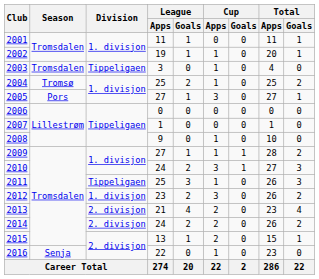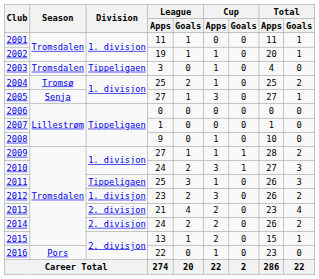 <table class="wikitable" style="text-align: center;">
 <tr>
 <th rowspan="2">Club</th>
 <th rowspan="2">Season</th>
 <th rowspan="2">Division</th>
 <th colspan="2">League</th>
 <th colspan="2">Cup</th>
 <th colspan="2">Total</th>
 </tr>
 <tr>
 <th>Apps</th>
 <th>Goals</th>
 <th>Apps</th>
 <th>Goals</th>
 <th>Apps</th>
 <th>Goals</th>
 </tr>
 <tr>
 <td><a href='#'>2001</a></td>
 <td rowspan="2" valign="center"><a href='#'>Tromsdalen</a></td>
 <td rowspan="2" valign="center"><a href='#'>1. divisjon</a></td>
 <td>11</td>
 <td>1</td>
 <td>0</td>
 <td>0</td>
 <td>11</td>
 <td>1</td>
 </tr>
 <tr>
 <td><a href='#'>2002</a></td>
 <td>19</td>
 <td>1</td>
 <td>1</td>
 <td>0</td>
 <td>20</td>
 <td>1</td>
 </tr>
 <tr>
 <td><a href='#'>2003</a></td>
 <td rowspan="1" valign="center"><a href='#'>Tromsdalen</a></td>
 <td rowspan="1" valign="center"><a href='#'>Tippeligaen</a></td>
 <td>3</td>
 <td>0</td>
 <td>1</td>
 <td>0</td>
 <td>4</td>
 <td>0</td>
 </tr>
 <tr>
 <td><a href='#'>2004</a></td>
 <td rowspan="1" valign="center"><a href='#'>Tromsø</a></td>
 <td rowspan="2" valign="center"><a href='#'>1. divisjon</a></td>
 <td>25</td>
 <td>2</td>
 <td>1</td>
 <td>0</td>
 <td>25</td>
 <td>2</td>
 </tr>
 <tr>
 <td><a href='#'>2005</a></td>
-<td rowspan="1" valign="center"><a href='#'>Pors</a></td>
+<td rowspan="1" valign="center"><a href='#'>Senja</a></td>
 <td>27</td>
 <td>1</td>
 <td>3</td>
 <td>0</td>
 <td>27</td>
 <td>1</td>
 </tr>
 <tr>
 <td><a href='#'>2006</a></td>
 <td rowspan="3" valign="center"><a href='#'>Lillestrøm</a></td>
 <td rowspan="3" valign="center"><a href='#'>Tippeligaen</a></td>
 <td>0</td>
 <td>0</td>
 <td>0</td>
 <td>0</td>
 <td>0</td>
 <td>0</td>
 </tr>
 <tr>
 <td><a href='#'>2007</a></td>
 <td>1</td>
 <td>0</td>
 <td>0</td>
 <td>0</td>
 <td>1</td>
 <td>0</td>
 </tr>
 <tr>
 <td><a href='#'>2008</a></td>
 <td>9</td>
 <td>0</td>
 <td>1</td>
 <td>0</td>
 <td>10</td>
 <td>0</td>
 </tr>
 <tr>
 <td><a href='#'>2009</a></td>
 <td rowspan="7" valign="center"><a href='#'>Tromsdalen</a></td>
 <td rowspan="2" valign="center"><a href='#'>1. divisjon</a></td>
 <td>27</td>
 <td>1</td>
 <td>1</td>
 <td>1</td>
 <td>28</td>
 <td>2</td>
 </tr>
 <tr>
 <td><a href='#'>2010</a></td>
 <td>24</td>
 <td>2</td>
 <td>3</td>
 <td>1</td>
 <td>27</td>
 <td>3</td>
 </tr>
 <tr>
 <td><a href='#'>2011</a></td>
 <td rowspan="1" valign="center"><a href='#'>Tippeligaen</a></td>
 <td>25</td>
 <td>3</td>
 <td>1</td>
 <td>0</td>
 <td>26</td>
 <td>3</td>
 </tr>
 <tr>
 <td><a href='#'>2012</a></td>
 <td rowspan="1" valign="center"><a href='#'>1. divisjon</a></td>
 <td>23</td>
 <td>2</td>
 <td>3</td>
 <td>0</td>
 <td>26</td>
 <td>2</td>
 </tr>
 <tr>
 <td><a href='#'>2013</a></td>
 <td rowspan="1" valign="center"><a href='#'>2. divisjon</a></td>
 <td>21</td>
 <td>4</td>
 <td>2</td>
 <td>0</td>
 <td>23</td>
 <td>4</td>
 </tr>
 <tr>
 <td><a href='#'>2014</a></td>
 <td rowspan="1" valign="center"><a href='#'>2. divisjon</a></td>
 <td>24</td>
 <td>2</td>
 <td>2</td>
 <td>0</td>
 <td>26</td>
 <td>2</td>
 </tr>
 <tr>
 <td><a href='#'>2015</a></td>
 <td rowspan="2" valign="center"><a href='#'>2. divisjon</a></td>
 <td>13</td>
 <td>1</td>
 <td>2</td>
 <td>0</td>
 <td>15</td>
 <td>1</td>
 </tr>
 <tr>
 <td><a href='#'>2016</a></td>
-<td rowspan="1" valign="center"><a href='#'>Senja</a></td>
+<td rowspan="1" valign="center"><a href='#'>Pors</a></td>
 <td>22</td>
 <td>0</td>
 <td>1</td>
 <td>0</td>
 <td>23</td>
 <td>0</td>
 </tr>
 <tr>
 <th colspan="3">Career Total</th>
 <th>274</th>
 <th>20</th>
 <th>22</th>
 <th>2</th>
 <th>286</th>
 <th>22</th>
 </tr>
 </table>
